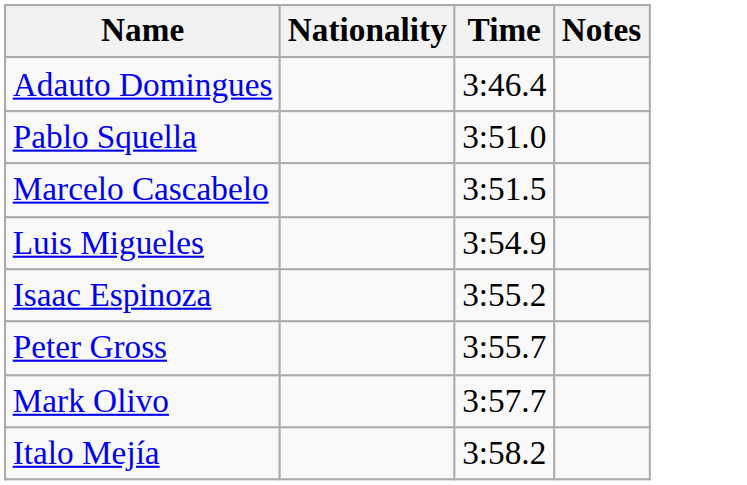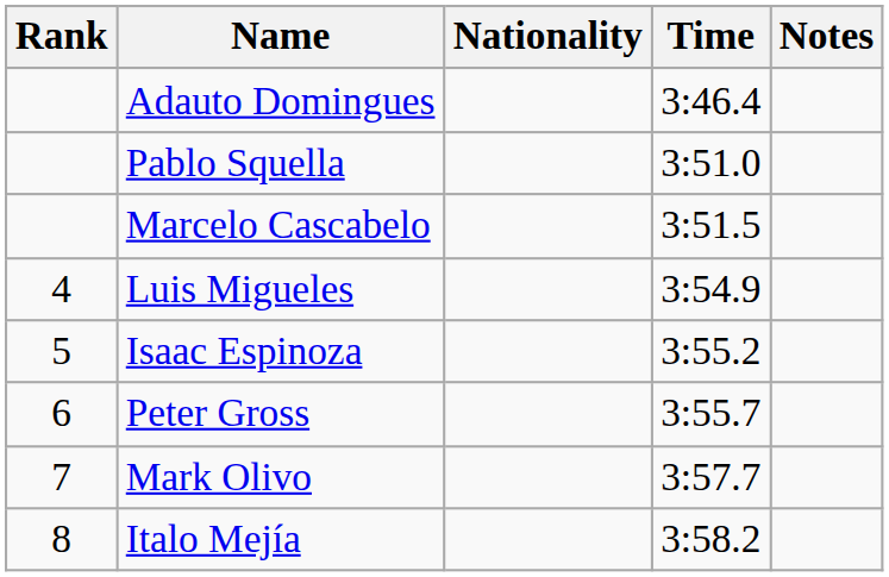 <table class="wikitable sortable" style="text-align:center">
 <tr>
+<th>Rank</th>
 <th>Name</th>
 <th>Nationality</th>
 <th>Time</th>
 <th>Notes</th>
 </tr>
 <tr>
+<td></td>
 <td align=left><a href='#'>Adauto Domingues</a></td>
 <td align=left></td>
 <td>3:46.4</td>
 <td></td>
 </tr>
 <tr>
+<td></td>
 <td align=left><a href='#'>Pablo Squella</a></td>
 <td align=left></td>
 <td>3:51.0</td>
 <td></td>
 </tr>
 <tr>
+<td></td>
 <td align=left><a href='#'>Marcelo Cascabelo</a></td>
 <td align=left></td>
 <td>3:51.5</td>
 <td></td>
 </tr>
 <tr>
+<td>4</td>
 <td align=left><a href='#'>Luis Migueles</a></td>
 <td align=left></td>
 <td>3:54.9</td>
 <td></td>
 </tr>
 <tr>
+<td>5</td>
 <td align=left><a href='#'>Isaac Espinoza</a></td>
 <td align=left></td>
 <td>3:55.2</td>
 <td></td>
 </tr>
 <tr>
+<td>6</td>
 <td align=left><a href='#'>Peter Gross</a></td>
 <td align=left></td>
 <td>3:55.7</td>
 <td></td>
 </tr>
 <tr>
+<td>7</td>
 <td align=left><a href='#'>Mark Olivo</a></td>
 <td align=left></td>
 <td>3:57.7</td>
 <td></td>
 </tr>
 <tr>
+<td>8</td>
 <td align=left><a href='#'>Italo Mejía</a></td>
 <td align=left></td>
 <td>3:58.2</td>
 <td></td>
 </tr>
 </table>
